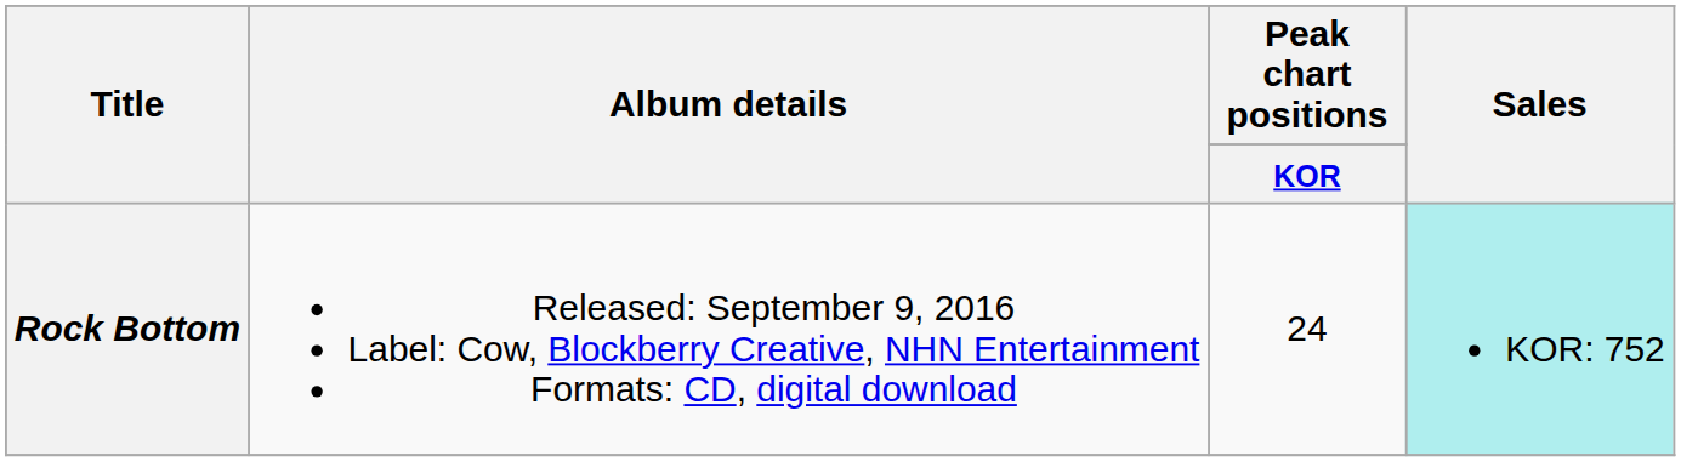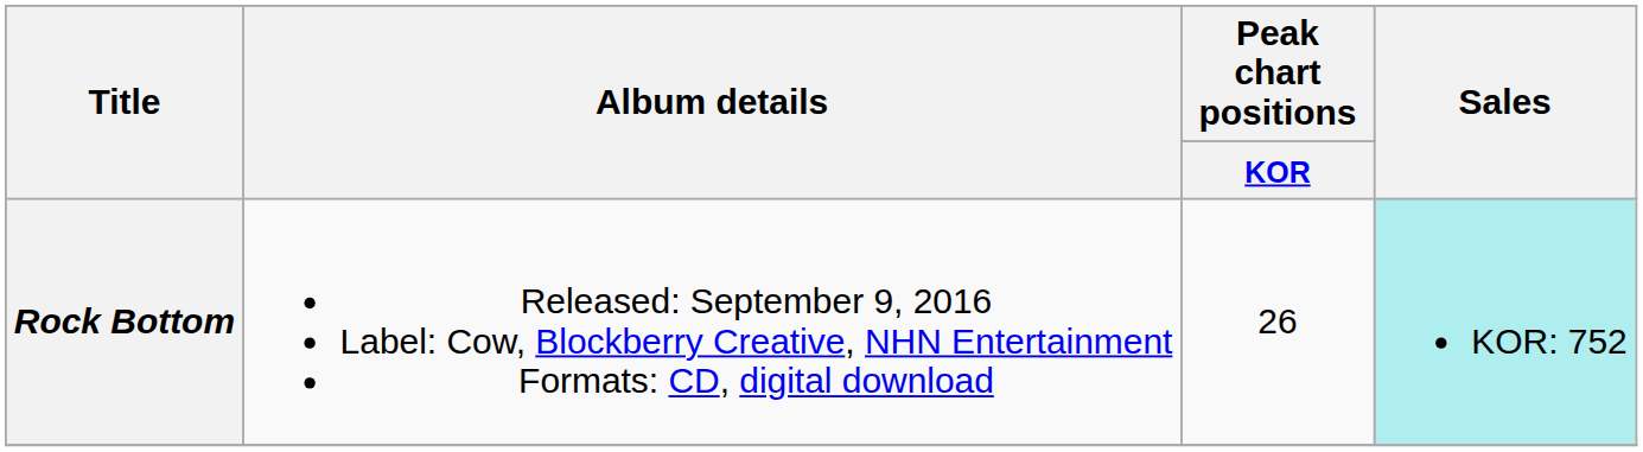 <table class="wikitable plainrowheaders" style="text-align:center;">
 <tr>
 <th scope="col" rowspan="2">Title</th>
 <th scope="col" rowspan="2">Album details</th>
 <th scope="col" colspan="1" style="width:5em;">Peak chart positions</th>
 <th scope="col" rowspan="2">Sales</th>
 </tr>
 <tr>
 <th><small><a href='#'>KOR</a></small><br></th>
 </tr>
 <tr>
 <th scope="row"><em>Rock Bottom</em></th>
 <td><br><ul><li>Released: September 9, 2016</li><li>Label: Cow, <a href='#'>Blockberry Creative</a>, <a href='#'>NHN Entertainment</a></li><li>Formats: <a href='#'>CD</a>, <a href='#'>digital download</a></li></ul></td>
-<td>24</td>
+<td>26</td>
 <td style="background: paleturquoise;"><br><ul><li>KOR: 752</li></ul></td>
 </tr>
 <tr>
 </tr>
 </table>
